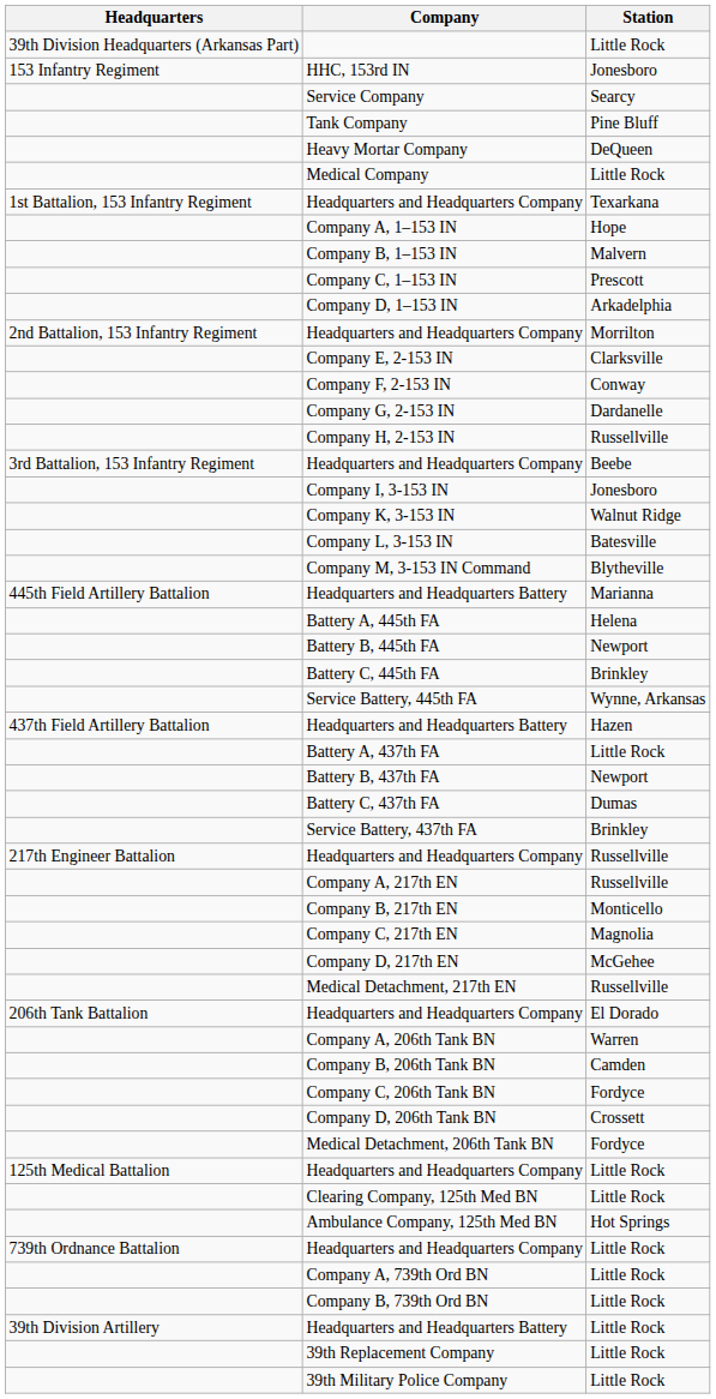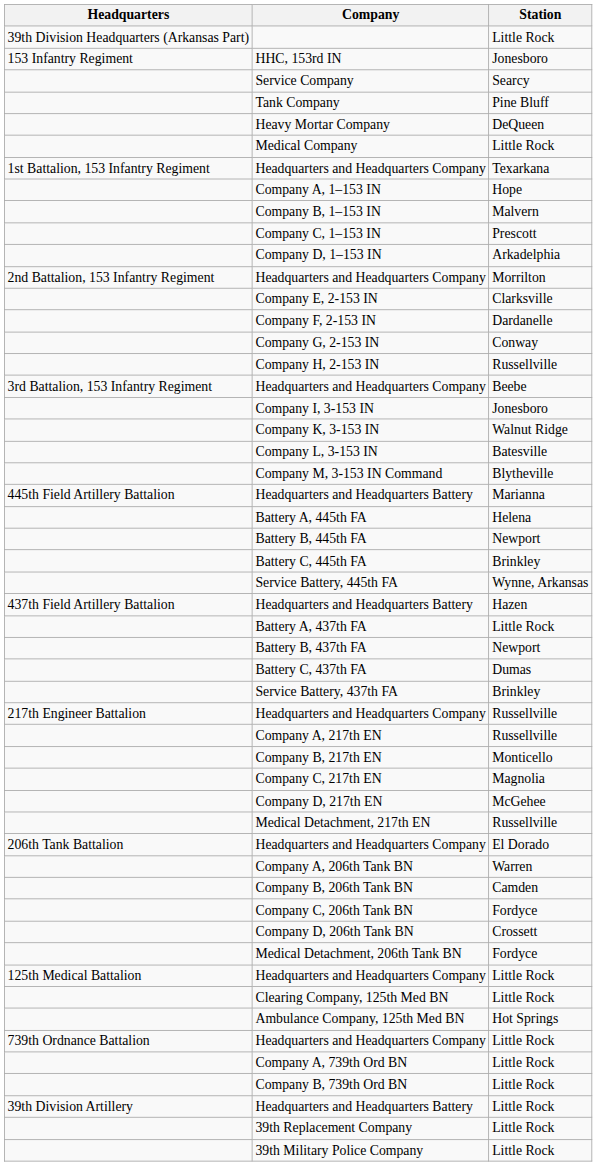 <table class="wikitable">
 <tr>
 <th>Headquarters</th>
 <th>Company</th>
 <th>Station</th>
 </tr>
 <tr>
 <td>39th Division Headquarters (Arkansas Part)</td>
 <td></td>
 <td>Little Rock</td>
 </tr>
 <tr>
 <td>153 Infantry Regiment</td>
 <td>HHC, 153rd IN</td>
 <td>Jonesboro</td>
 </tr>
 <tr>
 <td></td>
 <td>Service Company</td>
 <td>Searcy</td>
 </tr>
 <tr>
 <td></td>
 <td>Tank Company</td>
 <td>Pine Bluff</td>
 </tr>
 <tr>
 <td></td>
 <td>Heavy Mortar Company</td>
 <td>DeQueen</td>
 </tr>
 <tr>
 <td></td>
 <td>Medical Company</td>
 <td>Little Rock</td>
 </tr>
 <tr>
 <td>1st Battalion, 153 Infantry Regiment</td>
 <td>Headquarters and Headquarters Company</td>
 <td>Texarkana</td>
 </tr>
 <tr>
 <td></td>
 <td>Company A, 1–153 IN</td>
 <td>Hope</td>
 </tr>
 <tr>
 <td></td>
 <td>Company B, 1–153 IN</td>
 <td>Malvern</td>
 </tr>
 <tr>
 <td></td>
 <td>Company C, 1–153 IN</td>
 <td>Prescott</td>
 </tr>
 <tr>
 <td></td>
 <td>Company D, 1–153 IN</td>
 <td>Arkadelphia</td>
 </tr>
 <tr>
 <td>2nd Battalion, 153 Infantry Regiment</td>
 <td>Headquarters and Headquarters Company</td>
 <td>Morrilton</td>
 </tr>
 <tr>
 <td></td>
 <td>Company E, 2-153 IN</td>
 <td>Clarksville</td>
 </tr>
 <tr>
 <td></td>
 <td>Company F, 2-153 IN</td>
-<td>Conway</td>
+<td>Dardanelle</td>
 </tr>
 <tr>
 <td></td>
 <td>Company G, 2-153 IN</td>
-<td>Dardanelle</td>
+<td>Conway</td>
 </tr>
 <tr>
 <td></td>
 <td>Company H, 2-153 IN</td>
 <td>Russellville</td>
 </tr>
 <tr>
 <td>3rd Battalion, 153 Infantry Regiment</td>
 <td>Headquarters and Headquarters Company</td>
 <td>Beebe</td>
 </tr>
 <tr>
 <td></td>
 <td>Company I, 3-153 IN</td>
 <td>Jonesboro</td>
 </tr>
 <tr>
 <td></td>
 <td>Company K, 3-153 IN</td>
 <td>Walnut Ridge</td>
 </tr>
 <tr>
 <td></td>
 <td>Company L, 3-153 IN</td>
 <td>Batesville</td>
 </tr>
 <tr>
 <td></td>
 <td>Company M, 3-153 IN Command</td>
 <td>Blytheville</td>
 </tr>
 <tr>
 <td>445th Field Artillery Battalion</td>
 <td>Headquarters and Headquarters Battery</td>
 <td>Marianna</td>
 </tr>
 <tr>
 <td></td>
 <td>Battery A, 445th FA</td>
 <td>Helena</td>
 </tr>
 <tr>
 <td></td>
 <td>Battery B, 445th FA</td>
 <td>Newport</td>
 </tr>
 <tr>
 <td></td>
 <td>Battery C, 445th FA</td>
 <td>Brinkley</td>
 </tr>
 <tr>
 <td></td>
 <td>Service Battery, 445th FA</td>
 <td>Wynne, Arkansas</td>
 </tr>
 <tr>
 <td>437th Field Artillery Battalion</td>
 <td>Headquarters and Headquarters Battery</td>
 <td>Hazen</td>
 </tr>
 <tr>
 <td></td>
 <td>Battery A, 437th FA</td>
 <td>Little Rock</td>
 </tr>
 <tr>
 <td></td>
 <td>Battery B, 437th FA</td>
 <td>Newport</td>
 </tr>
 <tr>
 <td></td>
 <td>Battery C, 437th FA</td>
 <td>Dumas</td>
 </tr>
 <tr>
 <td></td>
 <td>Service Battery, 437th FA</td>
 <td>Brinkley</td>
 </tr>
 <tr>
 <td>217th Engineer Battalion</td>
 <td>Headquarters and Headquarters Company</td>
 <td>Russellville</td>
 </tr>
 <tr>
 <td></td>
 <td>Company A, 217th EN</td>
 <td>Russellville</td>
 </tr>
 <tr>
 <td></td>
 <td>Company B, 217th EN</td>
 <td>Monticello</td>
 </tr>
 <tr>
 <td></td>
 <td>Company C, 217th EN</td>
 <td>Magnolia</td>
 </tr>
 <tr>
 <td></td>
 <td>Company D, 217th EN</td>
 <td>McGehee</td>
 </tr>
 <tr>
 <td></td>
 <td>Medical Detachment, 217th EN</td>
 <td>Russellville</td>
 </tr>
 <tr>
 <td>206th Tank Battalion</td>
 <td>Headquarters and Headquarters Company</td>
 <td>El Dorado</td>
 </tr>
 <tr>
 <td></td>
 <td>Company A, 206th Tank BN</td>
 <td>Warren</td>
 </tr>
 <tr>
 <td></td>
 <td>Company B, 206th Tank BN</td>
 <td>Camden</td>
 </tr>
 <tr>
 <td></td>
 <td>Company C, 206th Tank BN</td>
 <td>Fordyce</td>
 </tr>
 <tr>
 <td></td>
 <td>Company D, 206th Tank BN</td>
 <td>Crossett</td>
 </tr>
 <tr>
 <td></td>
 <td>Medical Detachment, 206th Tank BN</td>
 <td>Fordyce</td>
 </tr>
 <tr>
 <td>125th Medical Battalion</td>
 <td>Headquarters and Headquarters Company</td>
 <td>Little Rock</td>
 </tr>
 <tr>
 <td></td>
 <td>Clearing Company, 125th Med BN</td>
 <td>Little Rock</td>
 </tr>
 <tr>
 <td></td>
 <td>Ambulance Company, 125th Med BN</td>
 <td>Hot Springs</td>
 </tr>
 <tr>
 <td>739th Ordnance Battalion</td>
 <td>Headquarters and Headquarters Company</td>
 <td>Little Rock</td>
 </tr>
 <tr>
 <td></td>
 <td>Company A, 739th Ord BN</td>
 <td>Little Rock</td>
 </tr>
 <tr>
 <td></td>
 <td>Company B, 739th Ord BN</td>
 <td>Little Rock</td>
 </tr>
 <tr>
 <td>39th Division Artillery</td>
 <td>Headquarters and Headquarters Battery</td>
 <td>Little Rock</td>
 </tr>
 <tr>
 <td></td>
 <td>39th Replacement Company</td>
 <td>Little Rock</td>
 </tr>
 <tr>
 <td></td>
 <td>39th Military Police Company</td>
 <td>Little Rock</td>
 </tr>
 </table>
